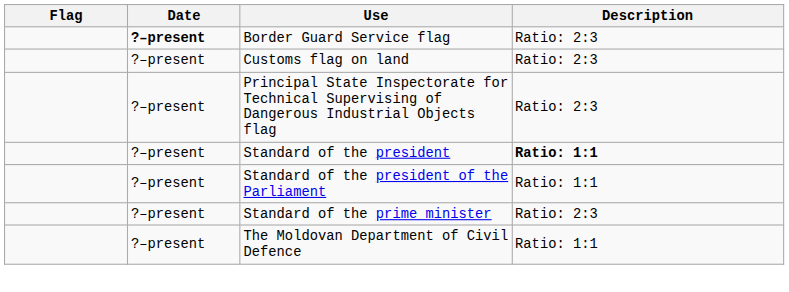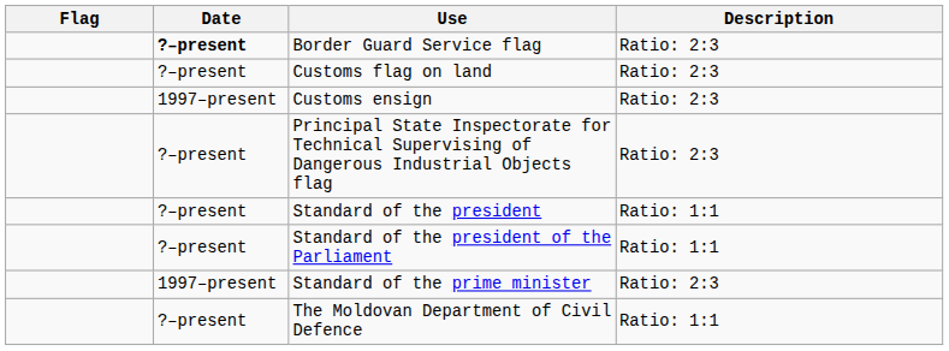 <table class="wikitable">
 <tr>
 <th width="110">Flag</th>
 <th width="100">Date</th>
 <th width="250">Use</th>
 <th width="250">Description</th>
 </tr>
 <tr>
 <td></td>
 <td><strong>?–present</strong></td>
 <td>Border Guard Service flag</td>
 <td>Ratio: 2:3</td>
 </tr>
 <tr>
 <td></td>
 <td>?–present</td>
 <td>Customs flag on land</td>
 <td>Ratio: 2:3</td>
 </tr>
 <tr>
 <td></td>
+<td>1997–present</td>
+<td>Customs ensign</td>
+<td>Ratio: 2:3</td>
+</tr>
+<tr>
+<td></td>
 <td>?–present</td>
 <td>Principal State Inspectorate for Technical Supervising of Dangerous Industrial Objects flag</td>
 <td>Ratio: 2:3</td>
 </tr>
 <tr>
 <td></td>
 <td>?–present</td>
 <td>Standard of the <a href='#'>president</a></td>
-<td><strong>Ratio: 1:1</strong></td>
+<td>Ratio: 1:1</td>
 </tr>
 <tr>
 <td></td>
 <td>?–present</td>
 <td>Standard of the <a href='#'>president of the Parliament</a></td>
 <td>Ratio: 1:1</td>
 </tr>
 <tr>
 <td></td>
-<td>?–present</td>
+<td>1997–present</td>
 <td>Standard of the <a href='#'>prime minister</a></td>
 <td>Ratio: 2:3</td>
 </tr>
 <tr>
 <td></td>
 <td>?–present</td>
 <td>The Moldovan Department of Civil Defence</td>
 <td>Ratio: 1:1</td>
 </tr>
 </table>
